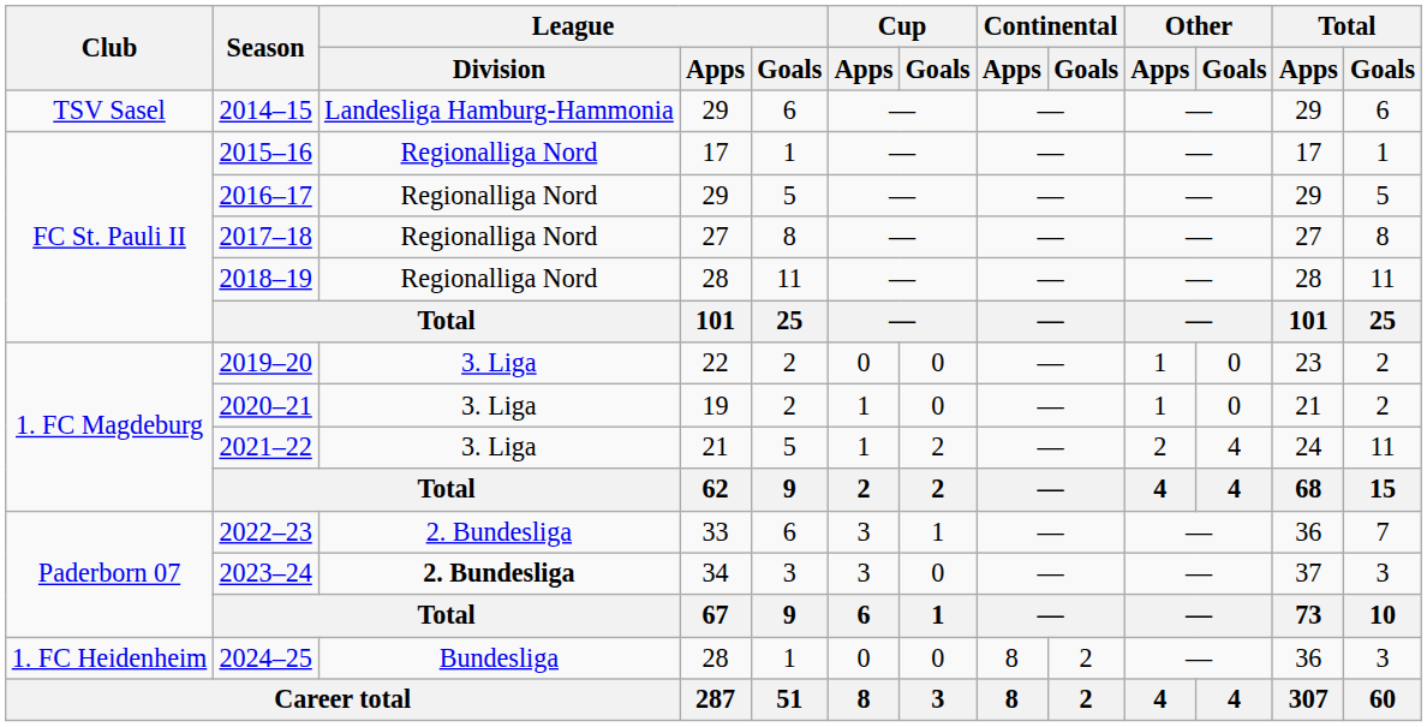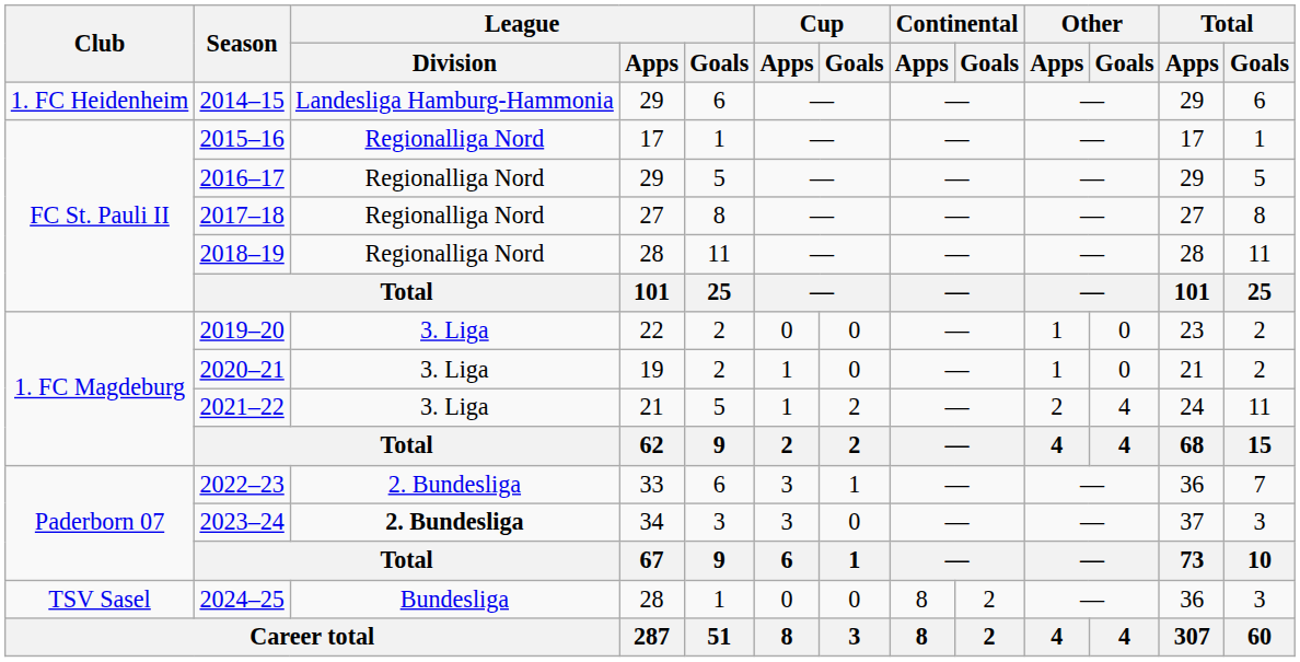 <table class="wikitable" style="text-align:center">
 <tr>
 <th rowspan="2">Club</th>
 <th rowspan="2">Season</th>
 <th colspan="3">League</th>
 <th colspan="2">Cup</th>
 <th colspan="2">Continental</th>
 <th colspan="2">Other</th>
 <th colspan="2">Total</th>
 </tr>
 <tr>
 <th>Division</th>
 <th>Apps</th>
 <th>Goals</th>
 <th>Apps</th>
 <th>Goals</th>
 <th>Apps</th>
 <th>Goals</th>
 <th>Apps</th>
 <th>Goals</th>
 <th>Apps</th>
 <th>Goals</th>
 </tr>
 <tr>
-<td><a href='#'>TSV Sasel</a></td>
+<td><a href='#'>1. FC Heidenheim</a></td>
 <td><a href='#'>2014–15</a></td>
 <td><a href='#'>Landesliga Hamburg-Hammonia</a></td>
 <td>29</td>
 <td>6</td>
 <td colspan="2">—</td>
 <td colspan="2">—</td>
 <td colspan="2">—</td>
 <td>29</td>
 <td>6</td>
 </tr>
 <tr>
 <td rowspan="5"><a href='#'>FC St. Pauli II</a></td>
 <td><a href='#'>2015–16</a></td>
 <td><a href='#'>Regionalliga Nord</a></td>
 <td>17</td>
 <td>1</td>
 <td colspan="2">—</td>
 <td colspan="2">—</td>
 <td colspan="2">—</td>
 <td>17</td>
 <td>1</td>
 </tr>
 <tr>
 <td><a href='#'>2016–17</a></td>
 <td>Regionalliga Nord</td>
 <td>29</td>
 <td>5</td>
 <td colspan="2">—</td>
 <td colspan="2">—</td>
 <td colspan="2">—</td>
 <td>29</td>
 <td>5</td>
 </tr>
 <tr>
 <td><a href='#'>2017–18</a></td>
 <td>Regionalliga Nord</td>
 <td>27</td>
 <td>8</td>
 <td colspan="2">—</td>
 <td colspan="2">—</td>
 <td colspan="2">—</td>
 <td>27</td>
 <td>8</td>
 </tr>
 <tr>
 <td><a href='#'>2018–19</a></td>
 <td>Regionalliga Nord</td>
 <td>28</td>
 <td>11</td>
 <td colspan="2">—</td>
 <td colspan="2">—</td>
 <td colspan="2">—</td>
 <td>28</td>
 <td>11</td>
 </tr>
 <tr>
 <th colspan="2">Total</th>
 <th>101</th>
 <th>25</th>
 <th colspan="2">—</th>
 <th colspan="2">—</th>
 <th colspan="2">—</th>
 <th>101</th>
 <th>25</th>
 </tr>
 <tr>
 <td rowspan="4"><a href='#'>1. FC Magdeburg</a></td>
 <td><a href='#'>2019–20</a></td>
 <td><a href='#'>3. Liga</a></td>
 <td>22</td>
 <td>2</td>
 <td>0</td>
 <td>0</td>
 <td colspan="2">—</td>
 <td>1</td>
 <td>0</td>
 <td>23</td>
 <td>2</td>
 </tr>
 <tr>
 <td><a href='#'>2020–21</a></td>
 <td>3. Liga</td>
 <td>19</td>
 <td>2</td>
 <td>1</td>
 <td>0</td>
 <td colspan="2">—</td>
 <td>1</td>
 <td>0</td>
 <td>21</td>
 <td>2</td>
 </tr>
 <tr>
 <td><a href='#'>2021–22</a></td>
 <td>3. Liga</td>
 <td>21</td>
 <td>5</td>
 <td>1</td>
 <td>2</td>
 <td colspan="2">—</td>
 <td>2</td>
 <td>4</td>
 <td>24</td>
 <td>11</td>
 </tr>
 <tr>
 <th colspan="2">Total</th>
 <th>62</th>
 <th>9</th>
 <th>2</th>
 <th>2</th>
 <th colspan="2">—</th>
 <th>4</th>
 <th>4</th>
 <th>68</th>
 <th>15</th>
 </tr>
 <tr>
 <td rowspan="3"><a href='#'>Paderborn 07</a></td>
 <td><a href='#'>2022–23</a></td>
 <td><a href='#'>2. Bundesliga</a></td>
 <td>33</td>
 <td>6</td>
 <td>3</td>
 <td>1</td>
 <td colspan="2">—</td>
 <td colspan="2">—</td>
 <td>36</td>
 <td>7</td>
 </tr>
 <tr>
 <td><a href='#'>2023–24</a></td>
 <td><strong>2. Bundesliga</strong></td>
 <td>34</td>
 <td>3</td>
 <td>3</td>
 <td>0</td>
 <td colspan="2">—</td>
 <td colspan="2">—</td>
 <td>37</td>
 <td>3</td>
 </tr>
 <tr>
 <th colspan="2">Total</th>
 <th>67</th>
 <th>9</th>
 <th>6</th>
 <th>1</th>
 <th colspan="2">—</th>
 <th colspan="2">—</th>
 <th>73</th>
 <th>10</th>
 </tr>
 <tr>
-<td><a href='#'>1. FC Heidenheim</a></td>
+<td><a href='#'>TSV Sasel</a></td>
 <td><a href='#'>2024–25</a></td>
 <td><a href='#'>Bundesliga</a></td>
 <td>28</td>
 <td>1</td>
 <td>0</td>
 <td>0</td>
 <td>8</td>
 <td>2</td>
 <td colspan="2">—</td>
 <td>36</td>
 <td>3</td>
 </tr>
 <tr>
 <th colspan="3">Career total</th>
 <th>287</th>
 <th>51</th>
 <th>8</th>
 <th>3</th>
 <th>8</th>
 <th>2</th>
 <th>4</th>
 <th>4</th>
 <th>307</th>
 <th>60</th>
 </tr>
 </table>
